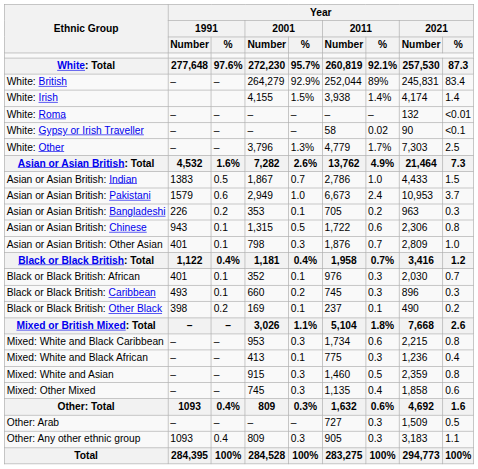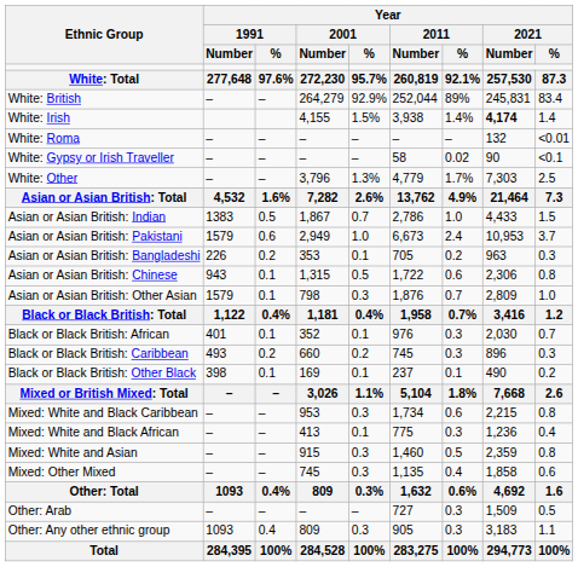 <table class="wikitable sortable">
 <tr>
 <th rowspan="3">Ethnic Group</th>
 <th colspan="8">Year</th>
 </tr>
 <tr>
 <th colspan="2">1991</th>
 <th colspan="2">2001</th>
 <th colspan="2">2011</th>
 <th colspan="2">2021</th>
 </tr>
 <tr>
 <th>Number</th>
 <th>%</th>
 <th>Number</th>
 <th>%</th>
 <th>Number</th>
 <th>%</th>
 <th>Number</th>
 <th>%</th>
 </tr>
 <tr>
 <td></td>
 <td></td>
 <td></td>
 <td></td>
 <td></td>
 <td></td>
 <td></td>
 </tr>
 <tr>
 <th><a href='#'>White</a>: Total</th>
 <th>277,648</th>
 <th>97.6%</th>
 <th>272,230</th>
 <th>95.7%</th>
 <th>260,819</th>
 <th>92.1%</th>
 <th>257,530</th>
 <th>87.3</th>
 </tr>
 <tr>
 <td>White: <a href='#'>British</a></td>
 <td>–</td>
 <td>–</td>
 <td>264,279</td>
 <td>92.9%</td>
 <td>252,044</td>
 <td>89%</td>
 <td>245,831</td>
 <td>83.4</td>
 </tr>
 <tr>
 <td>White: <a href='#'>Irish</a></td>
 <td></td>
 <td></td>
 <td>4,155</td>
 <td>1.5%</td>
 <td>3,938</td>
 <td>1.4%</td>
-<td>4,174</td>
+<td><strong>4,174</strong></td>
 <td>1.4</td>
 </tr>
 <tr>
 <td>White: <a href='#'>Roma</a></td>
 <td>–</td>
 <td>–</td>
 <td>–</td>
 <td>–</td>
 <td>–</td>
 <td>–</td>
 <td>132</td>
 <td><0.01</td>
 </tr>
 <tr>
 <td>White: <a href='#'>Gypsy or Irish Traveller</a></td>
 <td>–</td>
 <td>–</td>
 <td>–</td>
 <td>–</td>
 <td>58</td>
 <td>0.02</td>
 <td>90</td>
 <td><0.1</td>
 </tr>
 <tr>
 <td>White: <a href='#'>Other</a></td>
 <td>–</td>
 <td>–</td>
 <td>3,796</td>
 <td>1.3%</td>
 <td>4,779</td>
 <td>1.7%</td>
 <td>7,303</td>
 <td>2.5</td>
 </tr>
 <tr>
 <th><a href='#'>Asian or Asian British</a>: Total</th>
 <th>4,532</th>
 <th>1.6%</th>
 <th>7,282</th>
 <th>2.6%</th>
 <th>13,762</th>
 <th>4.9%</th>
 <th>21,464</th>
 <th>7.3</th>
 </tr>
 <tr>
 <td>Asian or Asian British: <a href='#'>Indian</a></td>
 <td>1383</td>
 <td>0.5</td>
 <td>1,867</td>
 <td>0.7</td>
 <td>2,786</td>
 <td>1.0</td>
 <td>4,433</td>
 <td>1.5</td>
 </tr>
 <tr>
 <td>Asian or Asian British: <a href='#'>Pakistani</a></td>
 <td>1579</td>
 <td>0.6</td>
 <td>2,949</td>
 <td>1.0</td>
 <td>6,673</td>
 <td>2.4</td>
 <td>10,953</td>
 <td>3.7</td>
 </tr>
 <tr>
 <td>Asian or Asian British: <a href='#'>Bangladeshi</a></td>
 <td>226</td>
 <td>0.2</td>
 <td>353</td>
 <td>0.1</td>
 <td>705</td>
 <td>0.2</td>
 <td>963</td>
 <td>0.3</td>
 </tr>
 <tr>
 <td>Asian or Asian British: <a href='#'>Chinese</a></td>
 <td>943</td>
 <td>0.1</td>
 <td>1,315</td>
 <td>0.5</td>
 <td>1,722</td>
 <td>0.6</td>
 <td>2,306</td>
 <td>0.8</td>
 </tr>
 <tr>
 <td>Asian or Asian British: Other Asian</td>
-<td>401</td>
+<td>1579</td>
 <td>0.1</td>
 <td>798</td>
 <td>0.3</td>
 <td>1,876</td>
 <td>0.7</td>
 <td>2,809</td>
 <td>1.0</td>
 </tr>
 <tr>
 <th><a href='#'>Black or Black British</a>: Total</th>
 <th>1,122</th>
 <th>0.4%</th>
 <th>1,181</th>
 <th>0.4%</th>
 <th>1,958</th>
 <th>0.7%</th>
 <th>3,416</th>
 <th>1.2</th>
 </tr>
 <tr>
 <td>Black or Black British: African</td>
 <td>401</td>
 <td>0.1</td>
 <td>352</td>
 <td>0.1</td>
 <td>976</td>
 <td>0.3</td>
 <td>2,030</td>
 <td>0.7</td>
 </tr>
 <tr>
 <td>Black or Black British: <a href='#'>Caribbean</a></td>
 <td>493</td>
-<td>0.1</td>
+<td>0.2</td>
 <td>660</td>
 <td>0.2</td>
 <td>745</td>
 <td>0.3</td>
 <td>896</td>
 <td>0.3</td>
 </tr>
 <tr>
 <td>Black or Black British: <a href='#'>Other Black</a></td>
 <td>398</td>
-<td>0.2</td>
+<td>0.1</td>
 <td>169</td>
 <td>0.1</td>
 <td>237</td>
 <td>0.1</td>
 <td>490</td>
 <td>0.2</td>
 </tr>
 <tr>
 <th><a href='#'>Mixed or British Mixed</a>: Total</th>
 <th>–</th>
 <th>–</th>
 <th>3,026</th>
 <th>1.1%</th>
 <th>5,104</th>
 <th>1.8%</th>
 <th>7,668</th>
 <th>2.6</th>
 </tr>
 <tr>
 <td>Mixed: White and Black Caribbean</td>
 <td>–</td>
 <td>–</td>
 <td>953</td>
 <td>0.3</td>
 <td>1,734</td>
 <td>0.6</td>
 <td>2,215</td>
 <td>0.8</td>
 </tr>
 <tr>
 <td>Mixed: White and Black African</td>
 <td>–</td>
 <td>–</td>
 <td>413</td>
 <td>0.1</td>
 <td>775</td>
 <td>0.3</td>
 <td>1,236</td>
 <td>0.4</td>
 </tr>
 <tr>
 <td>Mixed: White and Asian</td>
 <td>–</td>
 <td>–</td>
 <td>915</td>
 <td>0.3</td>
 <td>1,460</td>
 <td>0.5</td>
 <td>2,359</td>
 <td>0.8</td>
 </tr>
 <tr>
 <td>Mixed: Other Mixed</td>
 <td>–</td>
 <td>–</td>
 <td>745</td>
 <td>0.3</td>
 <td>1,135</td>
 <td>0.4</td>
 <td>1,858</td>
 <td>0.6</td>
 </tr>
 <tr>
 <th>Other: Total</th>
 <th>1093</th>
 <th>0.4%</th>
 <th>809</th>
 <th>0.3%</th>
 <th>1,632</th>
 <th>0.6%</th>
 <th>4,692</th>
 <th>1.6</th>
 </tr>
 <tr>
 <td>Other: Arab</td>
 <td>–</td>
 <td>–</td>
 <td>–</td>
 <td>–</td>
 <td>727</td>
 <td>0.3</td>
 <td>1,509</td>
 <td>0.5</td>
 </tr>
 <tr>
 <td>Other: Any other ethnic group</td>
 <td>1093</td>
 <td>0.4</td>
 <td>809</td>
 <td>0.3</td>
 <td>905</td>
 <td>0.3</td>
 <td>3,183</td>
 <td>1.1</td>
 </tr>
 <tr>
 <th>Total</th>
 <th>284,395</th>
 <th>100%</th>
 <th>284,528</th>
 <th>100%</th>
 <th>283,275</th>
 <th>100%</th>
 <th>294,773</th>
 <th>100%</th>
 </tr>
 </table>
